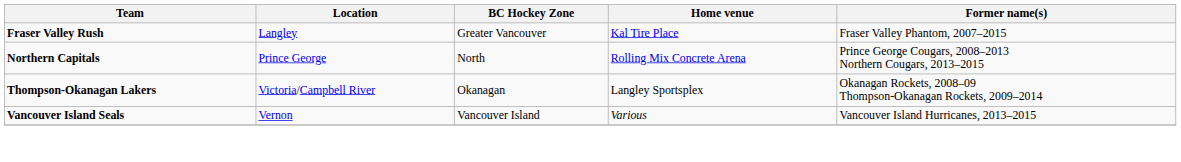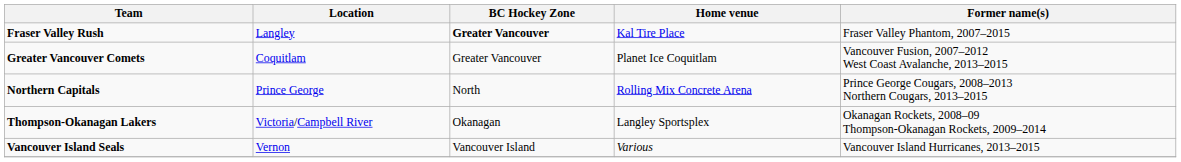 <table class="wikitable sortable" width="100%">
 <tr>
 <th>Team</th>
 <th>Location</th>
 <th>BC Hockey Zone</th>
 <th>Home venue</th>
 <th>Former name(s)</th>
 </tr>
 <tr>
 <td><strong>Fraser Valley Rush</strong></td>
 <td><a href='#'>Langley</a></td>
-<td>Greater Vancouver</td>
+<td><strong>Greater Vancouver</strong></td>
 <td><a href='#'>Kal Tire Place</a></td>
 <td>Fraser Valley Phantom, 2007–2015</td>
+</tr>
+<tr>
+<td><strong>Greater Vancouver Comets</strong></td>
+<td><a href='#'>Coquitlam</a></td>
+<td>Greater Vancouver</td>
+<td>Planet Ice Coquitlam</td>
+<td>Vancouver Fusion, 2007–2012<br>West Coast Avalanche, 2013–2015</td>
 </tr>
 <tr>
 <td><strong>Northern Capitals</strong></td>
 <td><a href='#'>Prince George</a></td>
 <td>North</td>
 <td><a href='#'>Rolling Mix Concrete Arena</a></td>
 <td>Prince George Cougars, 2008–2013<br>Northern Cougars, 2013–2015</td>
 </tr>
 <tr>
 <td><strong>Thompson-Okanagan Lakers</strong></td>
 <td><a href='#'>Victoria</a>/<a href='#'>Campbell River</a></td>
 <td>Okanagan</td>
 <td>Langley Sportsplex</td>
 <td>Okanagan Rockets, 2008–09<br>Thompson-Okanagan Rockets, 2009–2014</td>
 </tr>
 <tr>
 <td><strong>Vancouver Island Seals</strong></td>
 <td><a href='#'>Vernon</a></td>
 <td>Vancouver Island</td>
 <td><em>Various</em></td>
 <td>Vancouver Island Hurricanes, 2013–2015</td>
 </tr>
 <tr>
 </tr>
 </table>
